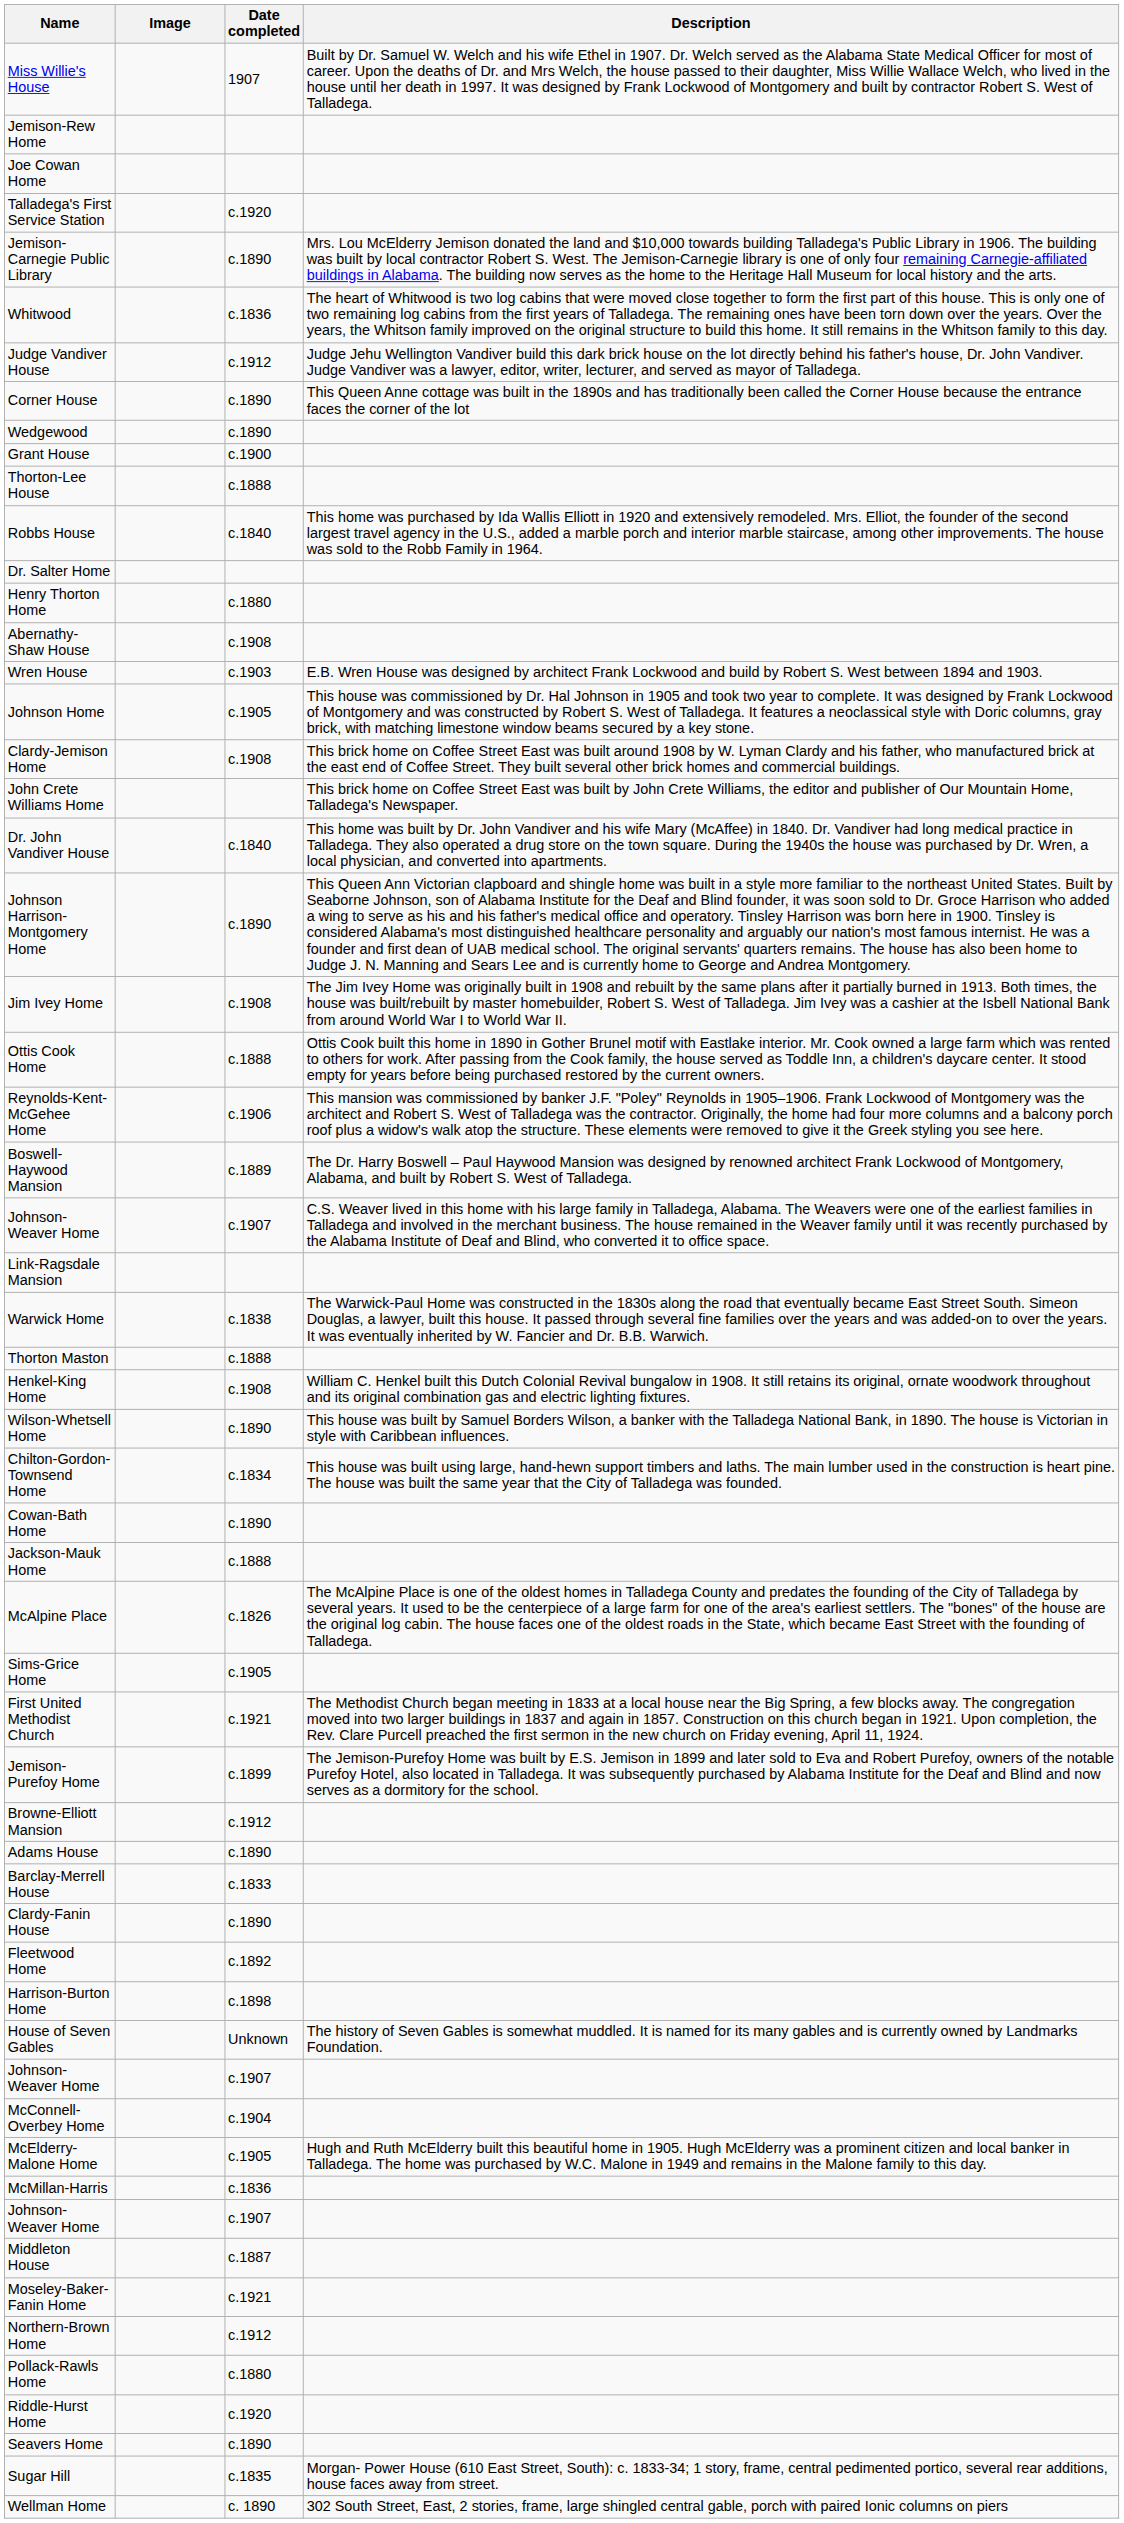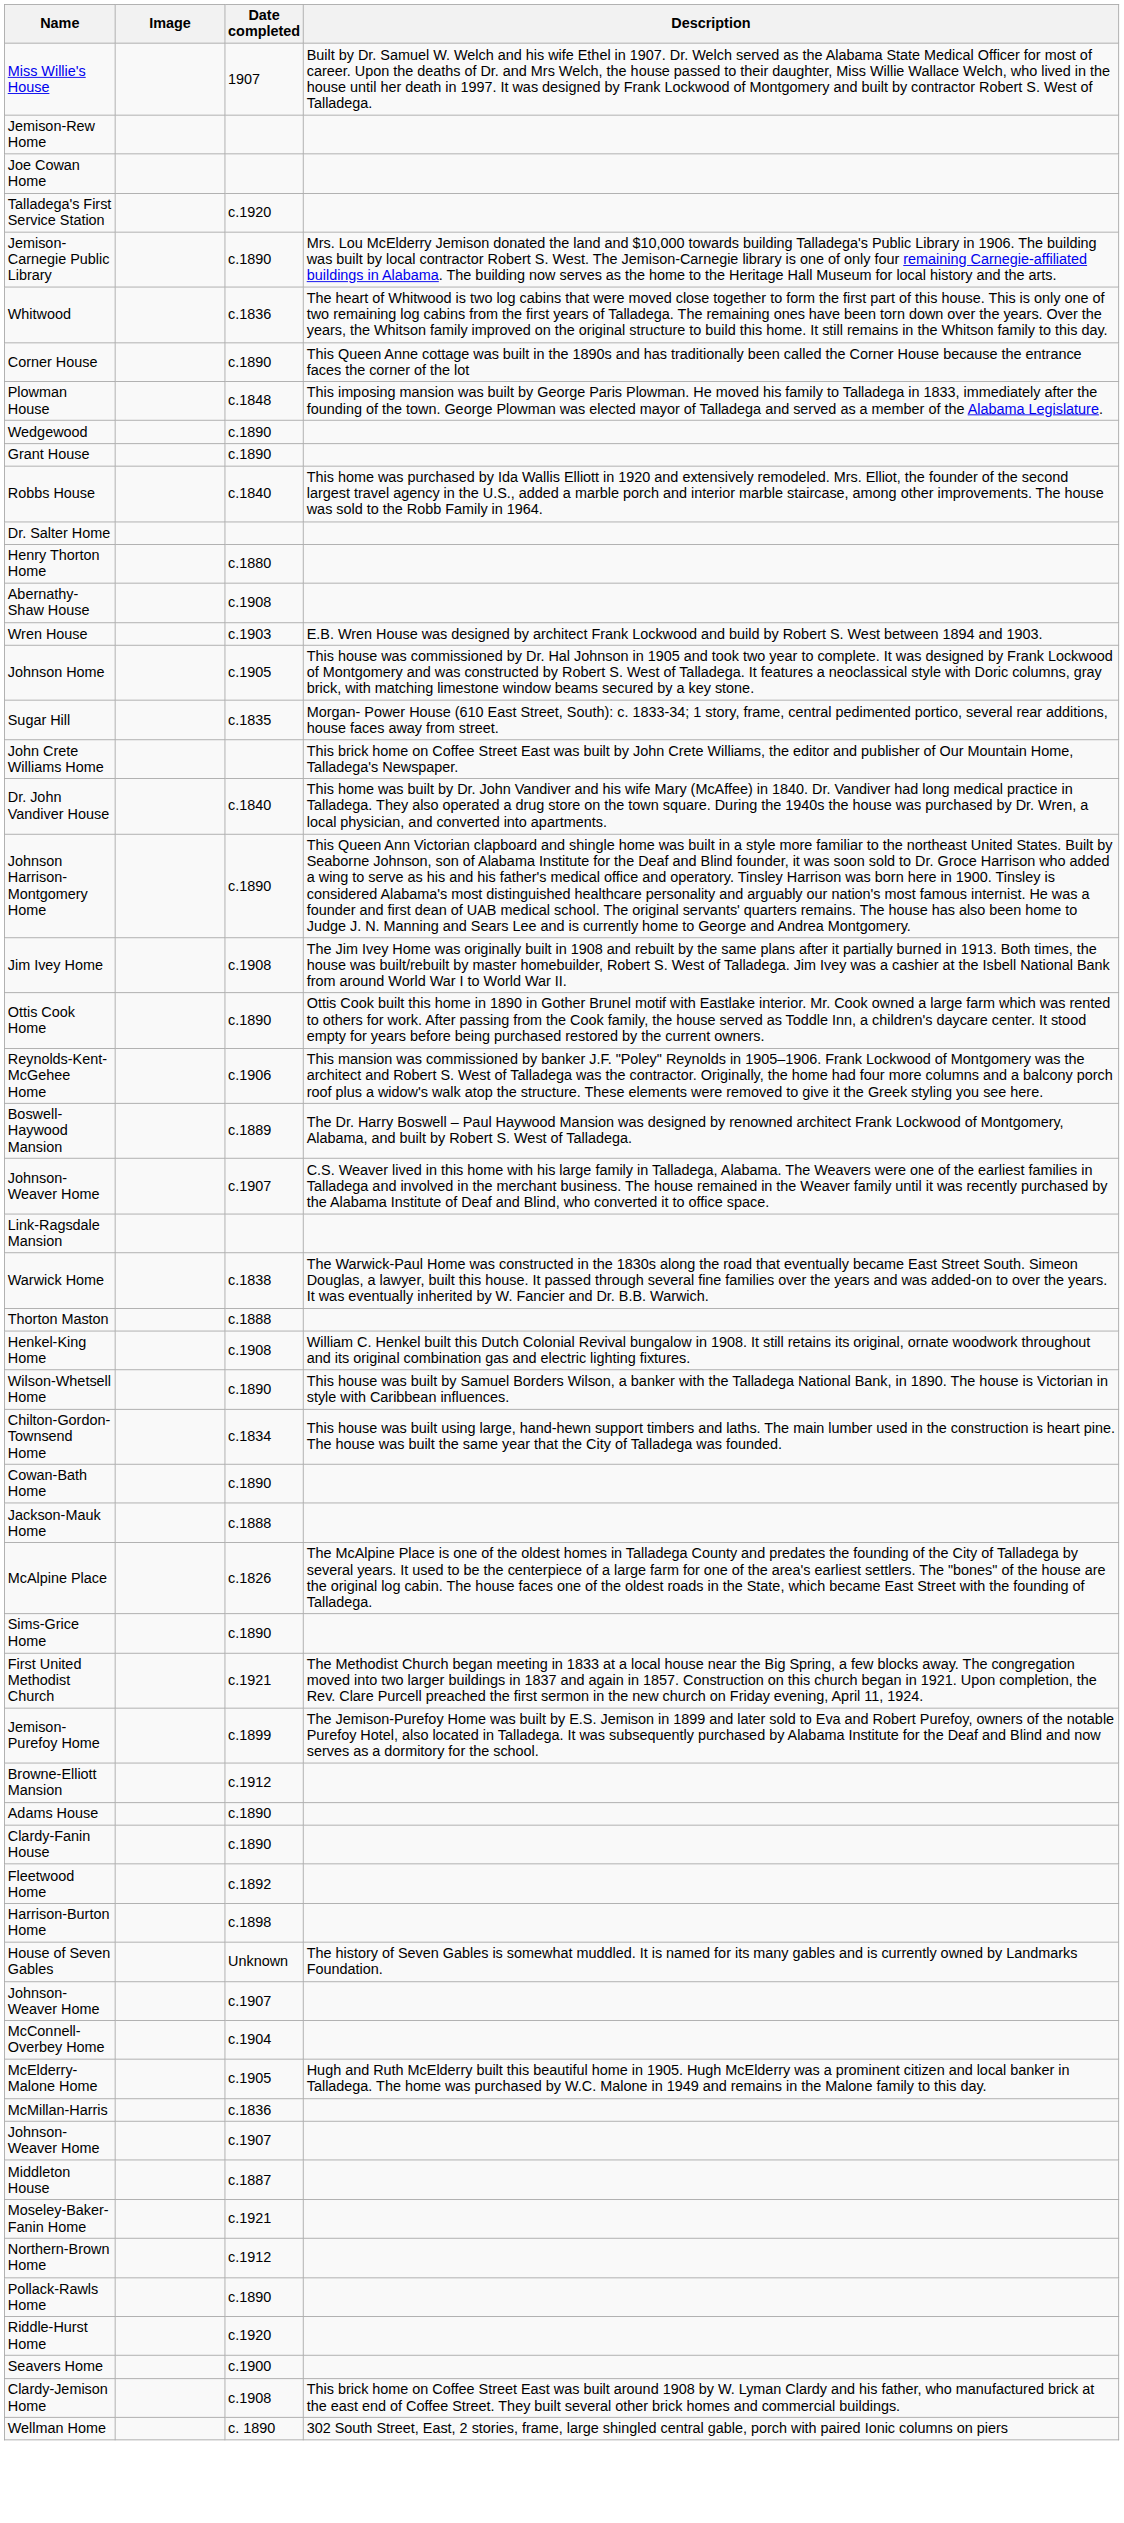 <table class="wikitable sortable" style="width:98%">
 <tr>
 <th width = 10% ><strong>Name</strong></th>
 <th width = 10% ><strong>Image</strong></th>
 <th width = 5% ><strong>Date completed</strong></th>
 <th width = 75% ><strong>Description</strong></th>
 </tr>
 <tr>
 <td><a href='#'>Miss Willie's House</a></td>
 <td></td>
 <td>1907</td>
 <td>Built by Dr. Samuel W. Welch and his wife Ethel in 1907. Dr. Welch served as the Alabama State Medical Officer for most of career.  Upon the deaths of Dr. and Mrs Welch, the house passed to their daughter, Miss Willie Wallace Welch, who lived in the house until her death in 1997.  It was designed by Frank Lockwood of Montgomery and built by contractor Robert S. West of Talladega.</td>
 </tr>
 <tr>
 <td>Jemison-Rew Home</td>
 <td></td>
 <td></td>
 <td></td>
 </tr>
 <tr>
 <td>Joe Cowan Home</td>
 <td></td>
 <td></td>
 <td></td>
 </tr>
 <tr>
 <td>Talladega's First Service Station</td>
 <td></td>
 <td>c.1920</td>
 <td></td>
 </tr>
 <tr>
 <td>Jemison-Carnegie Public Library</td>
 <td></td>
 <td>c.1890</td>
 <td>Mrs. Lou McElderry Jemison donated the land and $10,000 towards building Talladega's Public Library in 1906.  The building was built by local contractor Robert S. West.  The Jemison-Carnegie library is one of only four <a href='#'>remaining Carnegie-affiliated buildings in Alabama</a>.  The building now serves as the home to the Heritage Hall Museum for local history and the arts.</td>
 </tr>
 <tr>
 <td>Whitwood</td>
 <td></td>
 <td>c.1836</td>
 <td>The heart of Whitwood is two log cabins that were moved close together to form the first part of this house.  This is only one of two remaining log cabins from the first years of Talladega.  The remaining ones have been torn down over the years.  Over the years, the Whitson family improved on the original structure to build this home.  It still remains in the Whitson family to this day.</td>
 </tr>
 <tr>
-<td>Judge Vandiver House</td>
-<td></td>
-<td>c.1912</td>
-<td>Judge Jehu Wellington Vandiver build this dark brick house on the lot directly behind his father's house, Dr. John Vandiver.  Judge Vandiver was a lawyer, editor, writer, lecturer, and served as mayor of Talladega.</td>
-</tr>
-<tr>
 <td>Corner House</td>
 <td></td>
 <td>c.1890</td>
 <td>This Queen Anne cottage was built in the 1890s and has traditionally been called the Corner House because the entrance faces the corner of the lot</td>
+</tr>
+<tr>
+<td>Plowman House</td>
+<td></td>
+<td>c.1848</td>
+<td>This imposing mansion was built by George Paris Plowman.  He moved his family to Talladega in 1833, immediately after the founding of the town.  George Plowman was elected mayor of Talladega and served as a member of the <a href='#'>Alabama Legislature</a>.</td>
 </tr>
 <tr>
 <td>Wedgewood</td>
 <td></td>
 <td>c.1890</td>
 <td></td>
 </tr>
 <tr>
 <td>Grant House</td>
 <td></td>
-<td>c.1900</td>
-<td></td>
-</tr>
-<tr>
-<td>Thorton-Lee House</td>
-<td></td>
-<td>c.1888</td>
+<td>c.1890</td>
 <td></td>
 </tr>
 <tr>
 <td>Robbs House</td>
 <td></td>
 <td>c.1840</td>
 <td>This home was purchased by Ida Wallis Elliott in 1920 and extensively remodeled.  Mrs. Elliot, the founder of the second largest travel agency in the U.S., added a marble porch and interior marble staircase, among other improvements.  The house was sold to the Robb Family in 1964.</td>
 </tr>
 <tr>
 <td>Dr. Salter Home</td>
 <td></td>
 <td></td>
 <td></td>
 </tr>
 <tr>
 <td>Henry Thorton Home</td>
 <td></td>
 <td>c.1880</td>
 <td></td>
 </tr>
 <tr>
 <td>Abernathy-Shaw House</td>
 <td></td>
 <td>c.1908</td>
 <td></td>
 </tr>
 <tr>
 <td>Wren House</td>
 <td></td>
 <td>c.1903</td>
 <td>E.B. Wren House was designed by architect Frank Lockwood and build by Robert S. West between 1894 and 1903.</td>
 </tr>
 <tr>
 <td>Johnson Home</td>
 <td></td>
 <td>c.1905</td>
 <td>This house was commissioned by Dr. Hal Johnson in 1905 and took two year to complete.  It was designed by Frank Lockwood of Montgomery and was constructed by Robert S. West of Talladega.  It features a neoclassical style with Doric columns, gray brick, with matching limestone window beams secured by a key stone.</td>
 </tr>
 <tr>
-<td>Clardy-Jemison Home</td>
+<td>Sugar Hill</td>
 <td></td>
-<td>c.1908</td>
-<td>This brick home on Coffee Street East was built around 1908 by W. Lyman Clardy and his father, who manufactured brick at the east end of Coffee Street.  They built several other brick homes and commercial buildings.</td>
+<td>c.1835</td>
+<td>Morgan- Power House (610 East Street, South): c. 1833-34; 1 story, frame, central pedimented portico, several rear additions, house faces away from street.</td>
 </tr>
 <tr>
 <td>John Crete Williams Home</td>
 <td></td>
 <td></td>
 <td>This brick home on Coffee Street East was built by John Crete Williams, the editor and publisher of Our Mountain Home, Talladega's Newspaper.</td>
 </tr>
 <tr>
 <td>Dr. John Vandiver House</td>
 <td></td>
 <td>c.1840</td>
 <td>This home was built by Dr. John Vandiver and his wife Mary (McAffee) in 1840.  Dr. Vandiver had long medical practice in Talladega.  They also operated a drug store on the town square.  During the 1940s the house was purchased by Dr. Wren, a local physician, and converted into apartments.</td>
 </tr>
 <tr>
 <td>Johnson Harrison-Montgomery Home</td>
 <td></td>
 <td>c.1890</td>
 <td>This Queen Ann Victorian clapboard and shingle home was built in a style more familiar to the northeast United States. Built by Seaborne Johnson, son of Alabama Institute for the Deaf and Blind founder, it was soon sold to Dr. Groce Harrison who added a wing to serve as his and his father's medical office and operatory. Tinsley Harrison was born here in 1900. Tinsley is considered Alabama's  most distinguished healthcare personality and arguably our nation's most famous internist. He was a founder and first dean of UAB medical school. The original servants' quarters remains. The house has also been home to Judge J. N. Manning and Sears Lee and is currently home to George and Andrea Montgomery.</td>
 </tr>
 <tr>
 <td>Jim Ivey Home</td>
 <td></td>
 <td>c.1908</td>
 <td>The Jim Ivey Home was originally built in 1908 and rebuilt by the same plans after it partially burned in 1913.  Both times, the house was built/rebuilt by master homebuilder, Robert S. West of Talladega.   Jim Ivey was a cashier at the Isbell National Bank from around World War I to World War II.</td>
 </tr>
 <tr>
 <td>Ottis Cook Home</td>
 <td></td>
-<td>c.1888</td>
+<td>c.1890</td>
 <td>Ottis Cook built this home in 1890 in Gother Brunel motif with Eastlake interior.  Mr. Cook owned a large farm which was rented to others for work.  After passing from the Cook family, the house served as Toddle Inn, a children's daycare center.  It stood empty for years before being purchased restored by the current owners.</td>
 </tr>
 <tr>
 <td>Reynolds-Kent-McGehee Home</td>
 <td></td>
 <td>c.1906</td>
 <td>This mansion was commissioned by banker J.F. "Poley" Reynolds in 1905–1906.  Frank Lockwood of Montgomery was the architect and Robert S. West of Talladega was the contractor.  Originally, the home had four more columns and a balcony porch roof plus a widow's walk atop the structure.  These elements were removed to give it the Greek styling you see here.</td>
 </tr>
 <tr>
 <td>Boswell-Haywood Mansion</td>
 <td></td>
 <td>c.1889</td>
 <td>The Dr. Harry Boswell – Paul Haywood Mansion was designed by renowned architect Frank Lockwood of Montgomery, Alabama, and built by Robert S. West of Talladega.</td>
 </tr>
 <tr>
 <td>Johnson-Weaver Home</td>
 <td></td>
 <td>c.1907</td>
 <td>C.S. Weaver lived in this home with his large family in Talladega, Alabama.  The Weavers were one of the earliest families in Talladega and involved in the merchant business.  The house remained in the Weaver family until it was recently purchased by the Alabama Institute of Deaf and Blind, who converted it to office space.</td>
 </tr>
 <tr>
 <td>Link-Ragsdale Mansion</td>
 <td></td>
 <td></td>
 <td></td>
 </tr>
 <tr>
 <td>Warwick Home</td>
 <td></td>
 <td>c.1838</td>
 <td>The Warwick-Paul Home was constructed in the 1830s along the road that eventually became East Street South.  Simeon Douglas, a lawyer, built this house.  It passed through several fine families over the years and was added-on to over the years.  It was eventually inherited by W. Fancier and Dr. B.B. Warwich.</td>
 </tr>
 <tr>
 <td>Thorton Maston</td>
 <td></td>
 <td>c.1888</td>
 <td></td>
 </tr>
 <tr>
 <td>Henkel-King Home</td>
 <td></td>
 <td>c.1908</td>
 <td>William C. Henkel built this Dutch Colonial Revival bungalow in 1908. It still retains its original, ornate woodwork throughout and its original combination gas and electric lighting fixtures.</td>
 </tr>
 <tr>
 <td>Wilson-Whetsell Home</td>
 <td></td>
 <td>c.1890</td>
 <td>This house was built by Samuel Borders Wilson, a banker with the Talladega National Bank, in 1890.  The house is Victorian in style with Caribbean influences.</td>
 </tr>
 <tr>
 <td>Chilton-Gordon-Townsend Home</td>
 <td></td>
 <td>c.1834</td>
 <td>This house was built using large, hand-hewn support timbers and laths.  The main lumber used in the construction is heart pine.  The house was built the same year that the City of Talladega was founded.</td>
 </tr>
 <tr>
 <td>Cowan-Bath Home</td>
 <td></td>
 <td>c.1890</td>
 <td></td>
 </tr>
 <tr>
 <td>Jackson-Mauk Home</td>
 <td></td>
 <td>c.1888</td>
 <td></td>
 </tr>
 <tr>
 <td>McAlpine Place</td>
 <td></td>
 <td>c.1826</td>
 <td>The McAlpine Place is one of the oldest homes in Talladega County and predates the founding of the City of Talladega by several years.  It used to be the centerpiece of a large farm for one of the area's earliest settlers.  The "bones" of the house are the original log cabin.  The house faces one of the oldest roads in the State, which became East Street with the founding of Talladega.</td>
 </tr>
 <tr>
 <td>Sims-Grice Home</td>
 <td></td>
-<td>c.1905</td>
+<td>c.1890</td>
 <td></td>
 </tr>
 <tr>
 <td>First United Methodist Church</td>
 <td></td>
 <td>c.1921</td>
 <td>The Methodist Church began meeting in 1833 at a local house near the Big Spring, a few blocks away.  The congregation moved into two larger buildings in 1837 and again in 1857.  Construction on this church began in 1921.  Upon completion, the Rev. Clare Purcell preached the first sermon in the new church on Friday evening, April 11, 1924.</td>
 </tr>
 <tr>
 <td>Jemison-Purefoy Home</td>
 <td></td>
 <td>c.1899</td>
 <td>The Jemison-Purefoy Home was built by E.S. Jemison in 1899 and later sold to Eva and Robert Purefoy, owners of the notable Purefoy Hotel, also located in Talladega. It was subsequently purchased by Alabama Institute for the Deaf and Blind and now serves as a dormitory for the school.</td>
 </tr>
 <tr>
 <td>Browne-Elliott Mansion</td>
 <td></td>
 <td>c.1912</td>
 <td></td>
 </tr>
 <tr>
 <td>Adams House</td>
 <td></td>
 <td>c.1890</td>
-<td></td>
-</tr>
-<tr>
-<td>Barclay-Merrell House</td>
-<td></td>
-<td>c.1833</td>
 <td></td>
 </tr>
 <tr>
 <td>Clardy-Fanin House</td>
 <td></td>
 <td>c.1890</td>
 <td></td>
 </tr>
 <tr>
 <td>Fleetwood Home</td>
 <td></td>
 <td>c.1892</td>
 <td></td>
 </tr>
 <tr>
 <td>Harrison-Burton Home</td>
 <td></td>
 <td>c.1898</td>
 <td></td>
 </tr>
 <tr>
 <td>House of Seven Gables</td>
 <td></td>
 <td>Unknown</td>
 <td>The history of Seven Gables is somewhat muddled.  It is named for its many gables and is currently owned by Landmarks Foundation.</td>
 </tr>
 <tr>
 <td>Johnson-Weaver Home</td>
 <td></td>
 <td>c.1907</td>
 <td></td>
 </tr>
 <tr>
 <td>McConnell-Overbey Home</td>
 <td></td>
 <td>c.1904</td>
 <td></td>
 </tr>
 <tr>
 <td>McElderry-Malone Home</td>
 <td></td>
 <td>c.1905</td>
 <td>Hugh and Ruth McElderry built this beautiful home in 1905. Hugh McElderry was a prominent citizen and local banker in Talladega. The home was purchased by W.C. Malone in 1949 and remains in the Malone family to this day.</td>
 </tr>
 <tr>
 <td>McMillan-Harris</td>
 <td></td>
 <td>c.1836</td>
 <td></td>
 </tr>
 <tr>
 <td>Johnson-Weaver Home</td>
 <td></td>
 <td>c.1907</td>
 <td></td>
 </tr>
 <tr>
 <td>Middleton House</td>
 <td></td>
 <td>c.1887</td>
 <td></td>
 </tr>
 <tr>
 <td>Moseley-Baker-Fanin Home</td>
 <td></td>
 <td>c.1921</td>
 <td></td>
 </tr>
 <tr>
 <td>Northern-Brown Home</td>
 <td></td>
 <td>c.1912</td>
 <td></td>
 </tr>
 <tr>
 <td>Pollack-Rawls Home</td>
 <td></td>
-<td>c.1880</td>
+<td>c.1890</td>
 <td></td>
 </tr>
 <tr>
 <td>Riddle-Hurst Home</td>
 <td></td>
 <td>c.1920</td>
 <td></td>
 </tr>
 <tr>
 <td>Seavers Home</td>
 <td></td>
-<td>c.1890</td>
+<td>c.1900</td>
 <td></td>
 </tr>
 <tr>
-<td>Sugar Hill</td>
+<td>Clardy-Jemison Home</td>
 <td></td>
-<td>c.1835</td>
-<td>Morgan- Power House (610 East Street, South): c. 1833-34; 1 story, frame, central pedimented portico, several rear additions, house faces away from street.</td>
+<td>c.1908</td>
+<td>This brick home on Coffee Street East was built around 1908 by W. Lyman Clardy and his father, who manufactured brick at the east end of Coffee Street.  They built several other brick homes and commercial buildings.</td>
 </tr>
 <tr>
 <td>Wellman Home</td>
 <td></td>
 <td>c. 1890</td>
 <td>302 South Street, East, 2 stories, frame, large shingled central gable, porch with paired Ionic columns on piers</td>
 </tr>
 </table>
